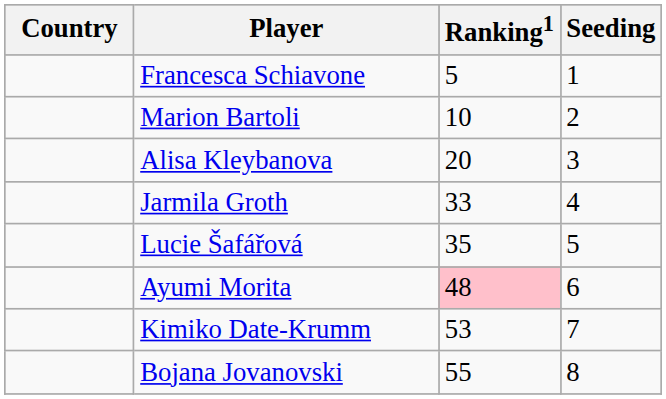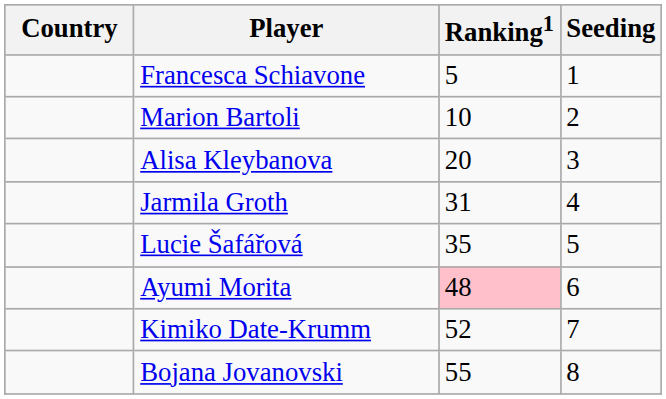 <table class="sortable wikitable">
 <tr>
 <th width="70">Country</th>
 <th width="175">Player</th>
 <th>Ranking<sup>1</sup></th>
 <th>Seeding</th>
 </tr>
 <tr>
 <td></td>
 <td><a href='#'>Francesca Schiavone</a></td>
 <td>5</td>
 <td>1</td>
 </tr>
 <tr>
 <td></td>
 <td><a href='#'>Marion Bartoli</a></td>
 <td>10</td>
 <td>2</td>
 </tr>
 <tr>
 <td></td>
 <td><a href='#'>Alisa Kleybanova</a></td>
 <td>20</td>
 <td>3</td>
 </tr>
 <tr>
 <td></td>
 <td><a href='#'>Jarmila Groth</a></td>
-<td>33</td>
+<td>31</td>
 <td>4</td>
 </tr>
 <tr>
 <td></td>
 <td><a href='#'>Lucie Šafářová</a></td>
 <td>35</td>
 <td>5</td>
 </tr>
 <tr>
 <td></td>
 <td><a href='#'>Ayumi Morita</a></td>
 <td style="background: pink;">48</td>
 <td>6</td>
 </tr>
 <tr>
 <td></td>
 <td><a href='#'>Kimiko Date-Krumm</a></td>
-<td>53</td>
+<td>52</td>
 <td>7</td>
 </tr>
 <tr>
 <td></td>
 <td><a href='#'>Bojana Jovanovski</a></td>
 <td>55</td>
 <td>8</td>
 </tr>
 </table>
